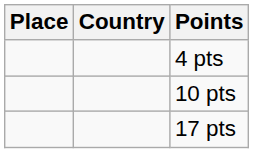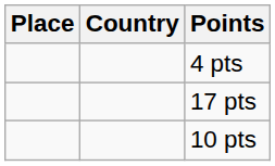 <table class=wikitable>
 <tr>
 <th>Place</th>
 <th>Country</th>
 <th>Points</th>
 </tr>
 <tr>
 <td align=center></td>
 <td></td>
 <td>4 pts</td>
 </tr>
 <tr>
 <td align=center></td>
 <td></td>
-<td>10 pts</td>
+<td>17 pts</td>
 </tr>
 <tr>
 <td align=center></td>
 <td></td>
-<td>17 pts</td>
+<td>10 pts</td>
 </tr>
 </table>
